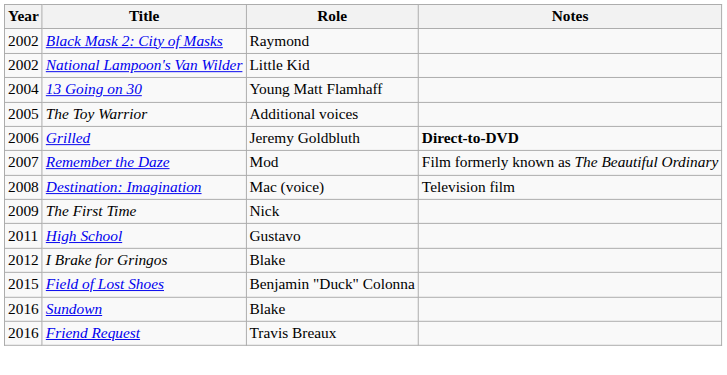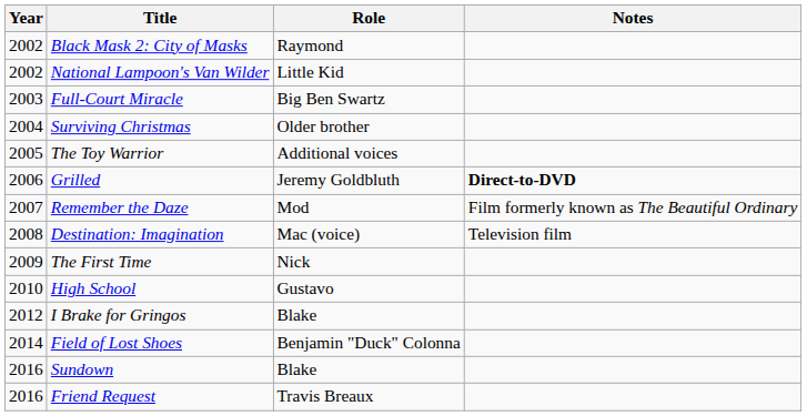 <table class=wikitable>
 <tr>
 <th>Year</th>
 <th>Title</th>
 <th>Role</th>
 <th>Notes</th>
 </tr>
 <tr>
 <td>2002</td>
 <td><em><a href='#'>Black Mask 2: City of Masks</a></em></td>
 <td>Raymond</td>
 <td></td>
 </tr>
 <tr>
 <td>2002</td>
 <td><em><a href='#'>National Lampoon's Van Wilder</a></em></td>
 <td>Little Kid</td>
 <td></td>
 </tr>
 <tr>
+<td>2003</td>
+<td><em><a href='#'>Full-Court Miracle</a></em></td>
+<td>Big Ben Swartz</td>
+<td></td>
+</tr>
+<tr>
 <td>2004</td>
-<td><em><a href='#'>13 Going on 30</a></em></td>
-<td>Young Matt Flamhaff</td>
+<td><em><a href='#'>Surviving Christmas</a></em></td>
+<td>Older brother</td>
 <td></td>
 </tr>
 <tr>
 <td>2005</td>
 <td><em>The Toy Warrior</em></td>
 <td>Additional voices</td>
 <td></td>
 </tr>
 <tr>
 <td>2006</td>
 <td><em><a href='#'>Grilled</a></em></td>
 <td>Jeremy Goldbluth</td>
 <td><strong>Direct-to-DVD</strong></td>
 </tr>
 <tr>
 <td>2007</td>
 <td><em><a href='#'>Remember the Daze</a></em></td>
 <td>Mod</td>
 <td>Film formerly known as <em>The Beautiful Ordinary</em></td>
 </tr>
 <tr>
 <td>2008</td>
 <td><em><a href='#'>Destination: Imagination</a></em></td>
 <td>Mac (voice)</td>
 <td>Television film</td>
 </tr>
 <tr>
 <td>2009</td>
 <td><em>The First Time</em></td>
 <td>Nick</td>
 <td></td>
 </tr>
 <tr>
-<td>2011</td>
+<td>2010</td>
 <td><em><a href='#'>High School</a></em></td>
 <td>Gustavo</td>
 <td></td>
 </tr>
 <tr>
 <td>2012</td>
 <td><em>I Brake for Gringos</em></td>
 <td>Blake</td>
 <td></td>
 </tr>
 <tr>
-<td>2015</td>
+<td>2014</td>
 <td><em><a href='#'>Field of Lost Shoes</a></em></td>
 <td>Benjamin "Duck" Colonna</td>
 <td></td>
 </tr>
 <tr>
 <td>2016</td>
 <td><em><a href='#'>Sundown</a></em></td>
 <td>Blake</td>
 <td></td>
 </tr>
 <tr>
 <td>2016</td>
 <td><em><a href='#'>Friend Request</a></em></td>
 <td>Travis Breaux</td>
 <td></td>
 </tr>
 </table>
